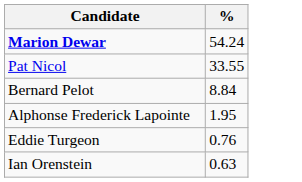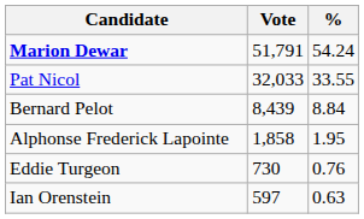 <table class="wikitable">
 <tr>
 <th bgcolor="#DDDDFF" width="200px">Candidate</th>
+<th bgcolor="#DDDDFF">Vote</th>
 <th bgcolor="#DDDDFF">%</th>
 </tr>
 <tr>
 <td><strong><a href='#'>Marion Dewar</a></strong></td>
+<td>51,791</td>
 <td>54.24</td>
 </tr>
 <tr>
 <td><a href='#'>Pat Nicol</a></td>
+<td>32,033</td>
 <td>33.55</td>
 </tr>
 <tr>
 <td>Bernard Pelot</td>
+<td>8,439</td>
 <td>8.84</td>
 </tr>
 <tr>
 <td>Alphonse Frederick Lapointe</td>
+<td>1,858</td>
 <td>1.95</td>
 </tr>
 <tr>
 <td>Eddie Turgeon</td>
+<td>730</td>
 <td>0.76</td>
 </tr>
 <tr>
 <td>Ian Orenstein</td>
+<td>597</td>
 <td>0.63</td>
 </tr>
 </table>
